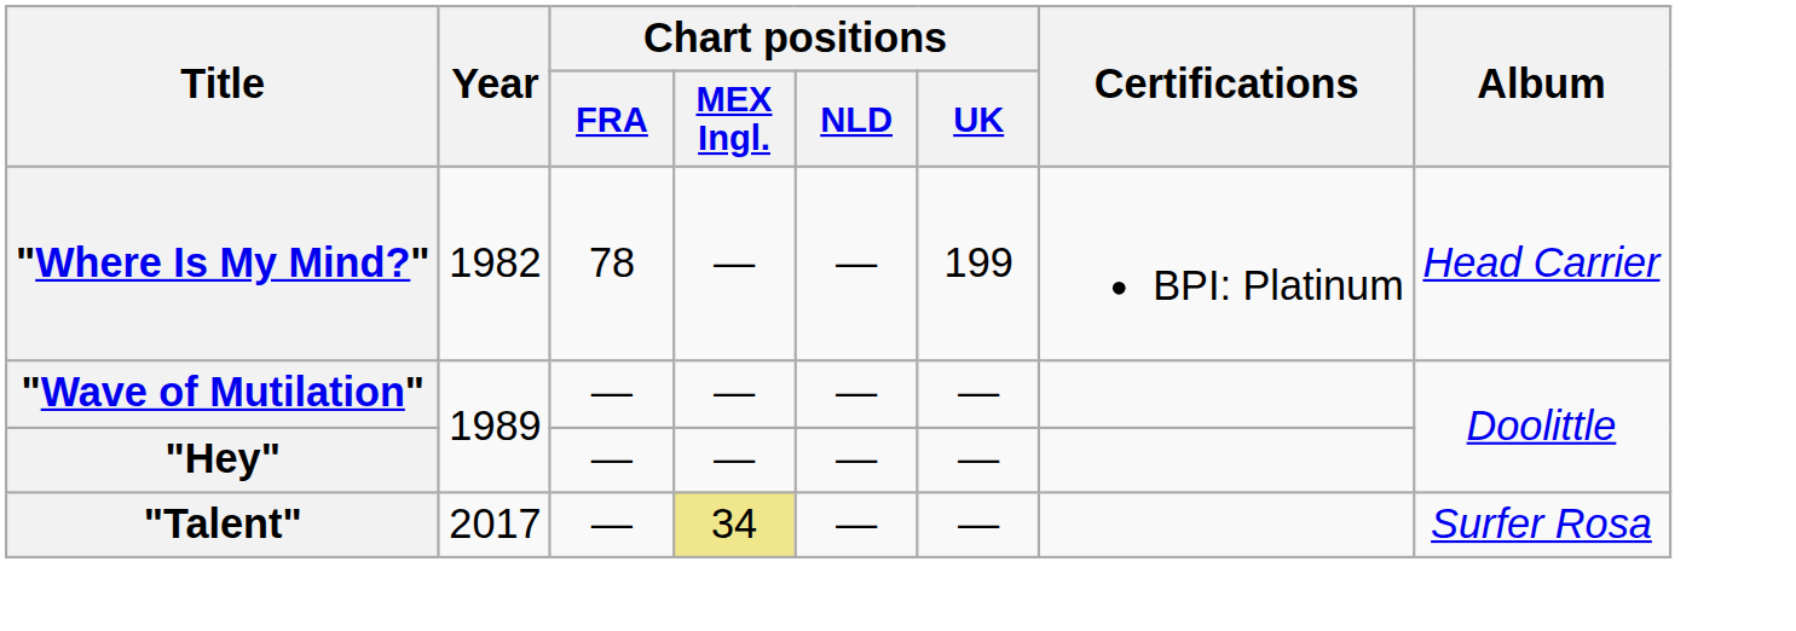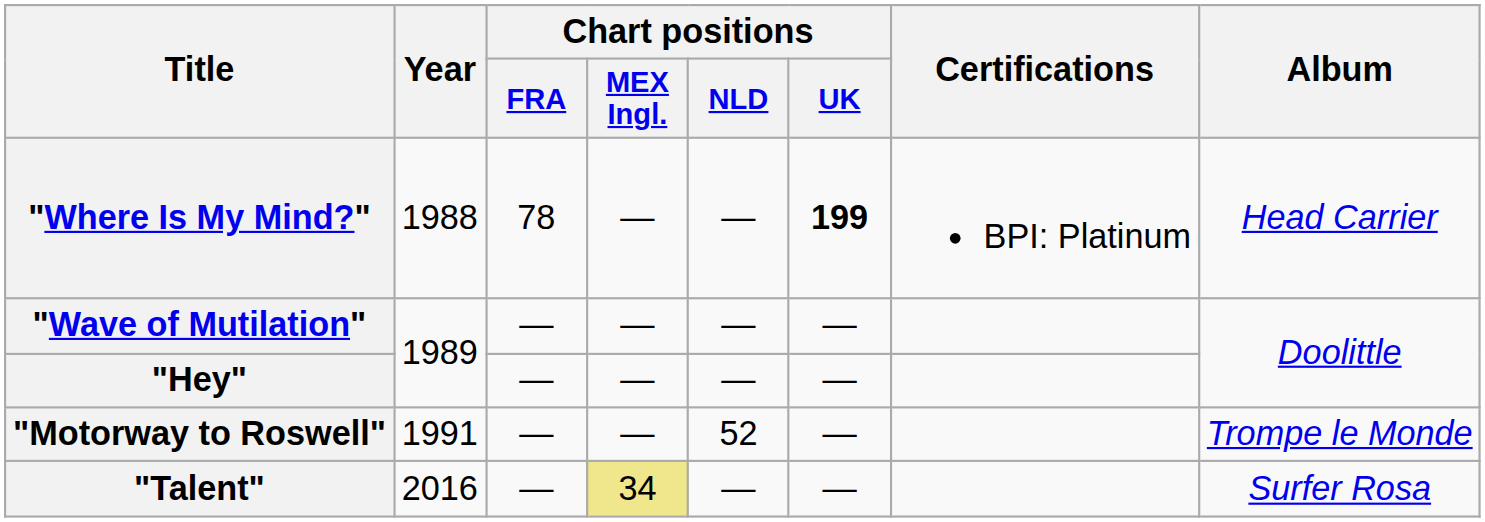 <table class="wikitable plainrowheaders" style="text-align:center;">
 <tr>
 <th rowspan="2">Title</th>
 <th rowspan="2">Year</th>
 <th colspan="4">Chart positions</th>
 <th rowspan="2">Certifications</th>
 <th rowspan="2">Album</th>
 </tr>
 <tr>
 <th style="width:3em;font-size:85%"><a href='#'>FRA</a><br></th>
 <th style="width:3em;font-size:85%"><a href='#'>MEX<br>Ingl.</a><br></th>
 <th style="width:3em;font-size:85%"><a href='#'>NLD</a><br></th>
 <th style="width:3em;font-size:85%"><a href='#'>UK</a><br></th>
 </tr>
 <tr>
 <th scope="row">"<a href='#'>Where Is My Mind?</a>"</th>
-<td>1982</td>
+<td>1988</td>
 <td>78</td>
 <td>—</td>
 <td>—</td>
-<td>199</td>
+<td><strong>199</strong></td>
 <td><br><ul><li>BPI: Platinum</li></ul></td>
 <td><em><a href='#'>Head Carrier</a></em></td>
 </tr>
 <tr>
 <th scope="row">"<a href='#'>Wave of Mutilation</a>"</th>
 <td rowspan="2">1989</td>
 <td>—</td>
 <td>—</td>
 <td>—</td>
 <td>—</td>
 <td></td>
 <td rowspan="2"><em><a href='#'>Doolittle</a></em></td>
 </tr>
 <tr>
 <th scope="row">"Hey"</th>
 <td>—</td>
 <td>—</td>
 <td>—</td>
 <td>—</td>
 <td></td>
 </tr>
 <tr>
+<th scope="row">"Motorway to Roswell"</th>
+<td>1991</td>
+<td>—</td>
+<td>—</td>
+<td>52</td>
+<td>—</td>
+<td></td>
+<td><em><a href='#'>Trompe le Monde</a></em></td>
+</tr>
+<tr>
 <th scope="row">"Talent"</th>
-<td>2017</td>
+<td>2016</td>
 <td>—</td>
 <td style="background: khaki;">34</td>
 <td>—</td>
 <td>—</td>
 <td></td>
 <td><em><a href='#'>Surfer Rosa</a></em></td>
 </tr>
 </table>
